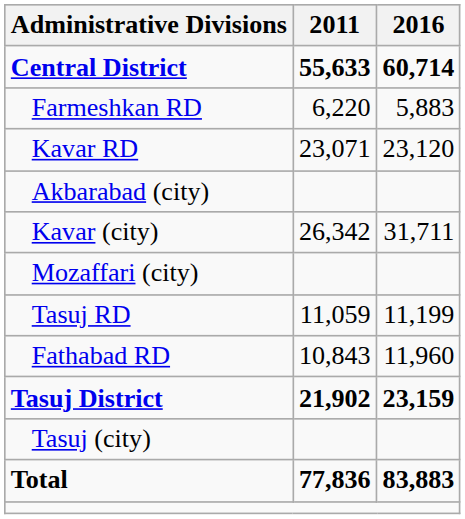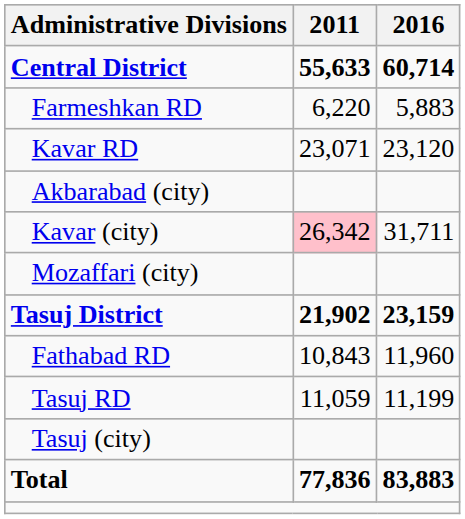 <table class="wikitable">
 <tr>
 <th>Administrative Divisions</th>
 <th>2011</th>
 <th>2016</th>
 </tr>
 <tr>
 <td><strong><a href='#'>Central District</a></strong></td>
 <td style="text-align: right;"><strong>55,633</strong></td>
 <td style="text-align: right;"><strong>60,714</strong></td>
 </tr>
 <tr>
 <td style="padding-left: 1em;"><a href='#'>Farmeshkan RD</a></td>
 <td style="text-align: right;">6,220</td>
 <td style="text-align: right;">5,883</td>
 </tr>
 <tr>
 <td style="padding-left: 1em;"><a href='#'>Kavar RD</a></td>
 <td style="text-align: right;">23,071</td>
 <td style="text-align: right;">23,120</td>
 </tr>
 <tr>
 <td style="padding-left: 1em;"><a href='#'>Akbarabad</a> (city)</td>
 <td style="text-align: right;"></td>
 <td style="text-align: right;"></td>
 </tr>
 <tr>
 <td style="padding-left: 1em;"><a href='#'>Kavar</a> (city)</td>
-<td style="text-align: right;">26,342</td>
+<td style="background: pink; text-align: right;">26,342</td>
 <td style="text-align: right;">31,711</td>
 </tr>
 <tr>
 <td style="padding-left: 1em;"><a href='#'>Mozaffari</a> (city)</td>
 <td style="text-align: right;"></td>
 <td style="text-align: right;"></td>
 </tr>
 <tr>
-<td style="padding-left: 1em;"><a href='#'>Tasuj RD</a></td>
-<td style="text-align: right;">11,059</td>
-<td style="text-align: right;">11,199</td>
+<td><strong><a href='#'>Tasuj District</a></strong></td>
+<td style="text-align: right;"><strong>21,902</strong></td>
+<td style="text-align: right;"><strong>23,159</strong></td>
 </tr>
 <tr>
 <td style="padding-left: 1em;"><a href='#'>Fathabad RD</a></td>
 <td style="text-align: right;">10,843</td>
 <td style="text-align: right;">11,960</td>
 </tr>
 <tr>
-<td><strong><a href='#'>Tasuj District</a></strong></td>
-<td style="text-align: right;"><strong>21,902</strong></td>
-<td style="text-align: right;"><strong>23,159</strong></td>
+<td style="padding-left: 1em;"><a href='#'>Tasuj RD</a></td>
+<td style="text-align: right;">11,059</td>
+<td style="text-align: right;">11,199</td>
 </tr>
 <tr>
 <td style="padding-left: 1em;"><a href='#'>Tasuj</a> (city)</td>
 <td style="text-align: right;"></td>
 <td style="text-align: right;"></td>
 </tr>
 <tr>
 <td><strong>Total</strong></td>
 <td style="text-align: right;"><strong>77,836</strong></td>
 <td style="text-align: right;"><strong>83,883</strong></td>
 </tr>
 <tr>
 <td colspan=3></td>
 </tr>
 </table>
